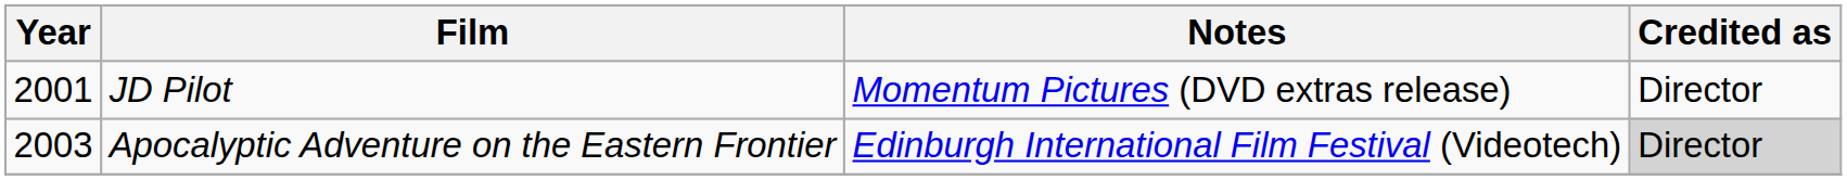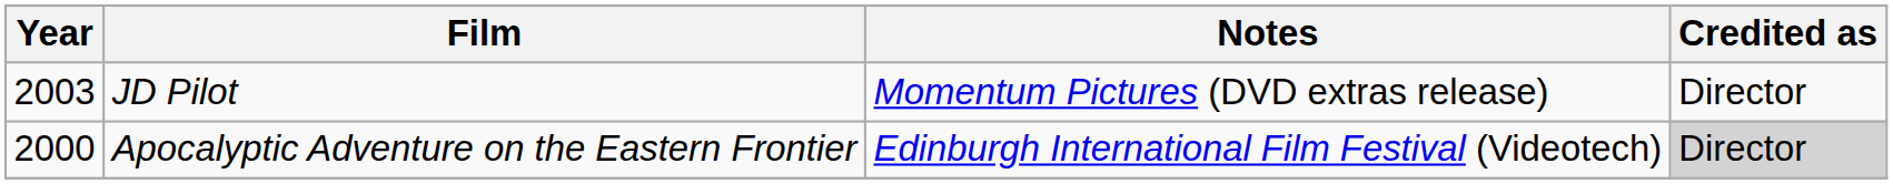 <table class="wikitable sortable">
 <tr>
 <th>Year</th>
 <th>Film</th>
 <th>Notes</th>
 <th>Credited as</th>
 </tr>
 <tr>
-<td>2001</td>
+<td>2003</td>
 <td><em>JD Pilot</em></td>
 <td><em><a href='#'>Momentum Pictures</a></em> (DVD extras release)</td>
 <td>Director</td>
 </tr>
 <tr>
-<td>2003</td>
+<td>2000</td>
 <td><em>Apocalyptic Adventure on the Eastern Frontier</em></td>
 <td><em><a href='#'>Edinburgh International Film Festival</a></em> (Videotech)</td>
 <td style="background: lightgrey;">Director</td>
 </tr>
 <tr>
 </tr>
 </table>
